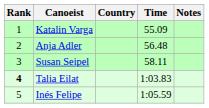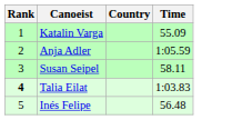 <table class="wikitable" style="text-align:center">
 <tr>
 <th>Rank</th>
 <th>Canoeist</th>
 <th>Country</th>
 <th>Time</th>
-<th>Notes</th>
 </tr>
 <tr bgcolor=bbffbb>
 <td>1</td>
 <td align="left"><a href='#'>Katalin Varga</a></td>
 <td align="left"></td>
 <td>55.09</td>
-<td></td>
 </tr>
 <tr bgcolor=bbffbb>
 <td>2</td>
 <td align="left"><a href='#'>Anja Adler</a></td>
 <td align="left"></td>
-<td>56.48</td>
-<td></td>
+<td>1:05.59</td>
 </tr>
 <tr bgcolor=bbffbb>
 <td>3</td>
 <td align="left"><a href='#'>Susan Seipel</a></td>
 <td align="left"></td>
 <td>58.11</td>
-<td></td>
 </tr>
 <tr bgcolor=ddffdd>
 <td><strong>4</strong></td>
 <td align="left"><a href='#'>Talia Eilat</a></td>
 <td align="left"></td>
 <td>1:03.83</td>
-<td></td>
 </tr>
 <tr bgcolor=ddffdd>
 <td>5</td>
 <td align="left"><a href='#'>Inés Felipe</a></td>
 <td align="left"></td>
-<td>1:05.59</td>
-<td></td>
+<td>56.48</td>
 </tr>
 </table>
